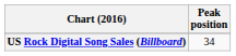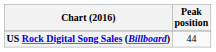 <table class="wikitable sortable plainrowheaders" style="text-align:center">
 <tr>
 <th scope="col">Chart (2016)</th>
 <th scope="col">Peak<br>position</th>
 </tr>
 <tr>
 </tr>
 <tr>
 <th scope="row">US <a href='#'>Rock Digital Song Sales</a> (<em><a href='#'>Billboard</a></em>)</th>
-<td>34</td>
+<td>44</td>
 </tr>
 </table>
